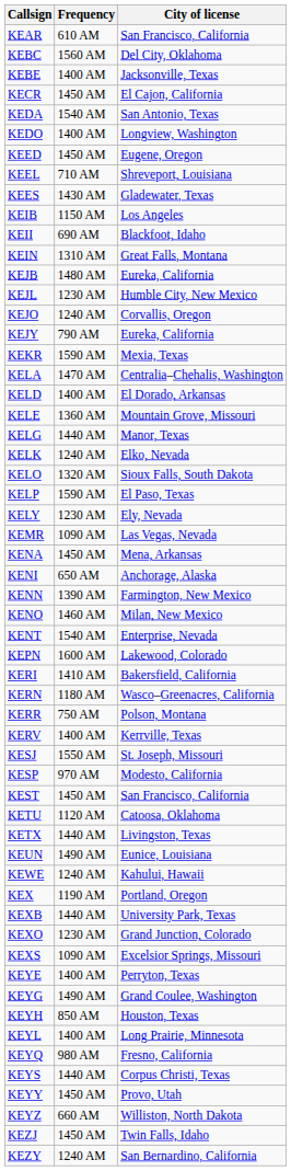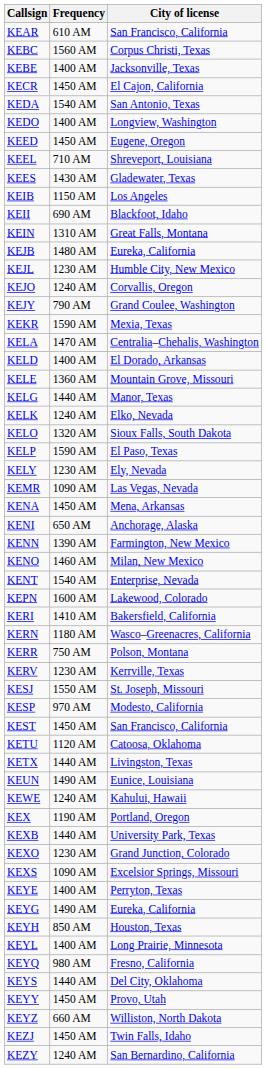 <table class="wikitable sortable">
 <tr>
 <th>Callsign</th>
 <th>Frequency</th>
 <th>City of license</th>
 </tr>
 <tr>
 <td><a href='#'>KEAR</a></td>
 <td>610 AM</td>
 <td><a href='#'>San Francisco, California</a></td>
 </tr>
 <tr>
 <td><a href='#'>KEBC</a></td>
 <td>1560 AM</td>
-<td><a href='#'>Del City, Oklahoma</a></td>
+<td><a href='#'>Corpus Christi, Texas</a></td>
 </tr>
 <tr>
 <td><a href='#'>KEBE</a></td>
 <td>1400 AM</td>
 <td><a href='#'>Jacksonville, Texas</a></td>
 </tr>
 <tr>
 <td><a href='#'>KECR</a></td>
 <td>1450 AM</td>
 <td><a href='#'>El Cajon, California</a></td>
 </tr>
 <tr>
 <td><a href='#'>KEDA</a></td>
 <td>1540 AM</td>
 <td><a href='#'>San Antonio, Texas</a></td>
 </tr>
 <tr>
 <td><a href='#'>KEDO</a></td>
 <td>1400 AM</td>
 <td><a href='#'>Longview, Washington</a></td>
 </tr>
 <tr>
 <td><a href='#'>KEED</a></td>
 <td>1450 AM</td>
 <td><a href='#'>Eugene, Oregon</a></td>
 </tr>
 <tr>
 <td><a href='#'>KEEL</a></td>
 <td>710 AM</td>
 <td><a href='#'>Shreveport, Louisiana</a></td>
 </tr>
 <tr>
 <td><a href='#'>KEES</a></td>
 <td>1430 AM</td>
 <td><a href='#'>Gladewater, Texas</a></td>
 </tr>
 <tr>
 <td><a href='#'>KEIB</a></td>
 <td>1150 AM</td>
 <td><a href='#'>Los Angeles</a></td>
 </tr>
 <tr>
 <td><a href='#'>KEII</a></td>
 <td>690 AM</td>
 <td><a href='#'>Blackfoot, Idaho</a></td>
 </tr>
 <tr>
 <td><a href='#'>KEIN</a></td>
 <td>1310 AM</td>
 <td><a href='#'>Great Falls, Montana</a></td>
 </tr>
 <tr>
 <td><a href='#'>KEJB</a></td>
 <td>1480 AM</td>
 <td><a href='#'>Eureka, California</a></td>
 </tr>
 <tr>
 <td><a href='#'>KEJL</a></td>
 <td>1230 AM</td>
 <td><a href='#'>Humble City, New Mexico</a></td>
 </tr>
 <tr>
 <td><a href='#'>KEJO</a></td>
 <td>1240 AM</td>
 <td><a href='#'>Corvallis, Oregon</a></td>
 </tr>
 <tr>
 <td><a href='#'>KEJY</a></td>
 <td>790 AM</td>
-<td><a href='#'>Eureka, California</a></td>
+<td><a href='#'>Grand Coulee, Washington</a></td>
 </tr>
 <tr>
 <td><a href='#'>KEKR</a></td>
 <td>1590 AM</td>
 <td><a href='#'>Mexia, Texas</a></td>
 </tr>
 <tr>
 <td><a href='#'>KELA</a></td>
 <td>1470 AM</td>
 <td><a href='#'>Centralia</a>–<a href='#'>Chehalis, Washington</a></td>
 </tr>
 <tr>
 <td><a href='#'>KELD</a></td>
 <td>1400 AM</td>
 <td><a href='#'>El Dorado, Arkansas</a></td>
 </tr>
 <tr>
 <td><a href='#'>KELE</a></td>
 <td>1360 AM</td>
 <td><a href='#'>Mountain Grove, Missouri</a></td>
 </tr>
 <tr>
 <td><a href='#'>KELG</a></td>
 <td>1440 AM</td>
 <td><a href='#'>Manor, Texas</a></td>
 </tr>
 <tr>
 <td><a href='#'>KELK</a></td>
 <td>1240 AM</td>
 <td><a href='#'>Elko, Nevada</a></td>
 </tr>
 <tr>
 <td><a href='#'>KELO</a></td>
 <td>1320 AM</td>
 <td><a href='#'>Sioux Falls, South Dakota</a></td>
 </tr>
 <tr>
 <td><a href='#'>KELP</a></td>
 <td>1590 AM</td>
 <td><a href='#'>El Paso, Texas</a></td>
 </tr>
 <tr>
 <td><a href='#'>KELY</a></td>
 <td>1230 AM</td>
 <td><a href='#'>Ely, Nevada</a></td>
 </tr>
 <tr>
 <td><a href='#'>KEMR</a></td>
 <td>1090 AM</td>
 <td><a href='#'>Las Vegas, Nevada</a></td>
 </tr>
 <tr>
 <td><a href='#'>KENA</a></td>
 <td>1450 AM</td>
 <td><a href='#'>Mena, Arkansas</a></td>
 </tr>
 <tr>
 <td><a href='#'>KENI</a></td>
 <td>650 AM</td>
 <td><a href='#'>Anchorage, Alaska</a></td>
 </tr>
 <tr>
 <td><a href='#'>KENN</a></td>
 <td>1390 AM</td>
 <td><a href='#'>Farmington, New Mexico</a></td>
 </tr>
 <tr>
 <td><a href='#'>KENO</a></td>
 <td>1460 AM</td>
 <td><a href='#'>Milan, New Mexico</a></td>
 </tr>
 <tr>
 <td><a href='#'>KENT</a></td>
 <td>1540 AM</td>
 <td><a href='#'>Enterprise, Nevada</a></td>
 </tr>
 <tr>
 <td><a href='#'>KEPN</a></td>
 <td>1600 AM</td>
 <td><a href='#'>Lakewood, Colorado</a></td>
 </tr>
 <tr>
 <td><a href='#'>KERI</a></td>
 <td>1410 AM</td>
 <td><a href='#'>Bakersfield, California</a></td>
 </tr>
 <tr>
 <td><a href='#'>KERN</a></td>
 <td>1180 AM</td>
 <td><a href='#'>Wasco</a>–<a href='#'>Greenacres, California</a></td>
 </tr>
 <tr>
 <td><a href='#'>KERR</a></td>
 <td>750 AM</td>
 <td><a href='#'>Polson, Montana</a></td>
 </tr>
 <tr>
 <td><a href='#'>KERV</a></td>
-<td>1400 AM</td>
+<td>1230 AM</td>
 <td><a href='#'>Kerrville, Texas</a></td>
 </tr>
 <tr>
 <td><a href='#'>KESJ</a></td>
 <td>1550 AM</td>
 <td><a href='#'>St. Joseph, Missouri</a></td>
 </tr>
 <tr>
 <td><a href='#'>KESP</a></td>
 <td>970 AM</td>
 <td><a href='#'>Modesto, California</a></td>
 </tr>
 <tr>
 <td><a href='#'>KEST</a></td>
 <td>1450 AM</td>
 <td><a href='#'>San Francisco, California</a></td>
 </tr>
 <tr>
 <td><a href='#'>KETU</a></td>
 <td>1120 AM</td>
 <td><a href='#'>Catoosa, Oklahoma</a></td>
 </tr>
 <tr>
 <td><a href='#'>KETX</a></td>
 <td>1440 AM</td>
 <td><a href='#'>Livingston, Texas</a></td>
 </tr>
 <tr>
 <td><a href='#'>KEUN</a></td>
 <td>1490 AM</td>
 <td><a href='#'>Eunice, Louisiana</a></td>
 </tr>
 <tr>
 <td><a href='#'>KEWE</a></td>
 <td>1240 AM</td>
 <td><a href='#'>Kahului, Hawaii</a></td>
 </tr>
 <tr>
 <td><a href='#'>KEX</a></td>
 <td>1190 AM</td>
 <td><a href='#'>Portland, Oregon</a></td>
 </tr>
 <tr>
 <td><a href='#'>KEXB</a></td>
 <td>1440 AM</td>
 <td><a href='#'>University Park, Texas</a></td>
 </tr>
 <tr>
 <td><a href='#'>KEXO</a></td>
 <td>1230 AM</td>
 <td><a href='#'>Grand Junction, Colorado</a></td>
 </tr>
 <tr>
 <td><a href='#'>KEXS</a></td>
 <td>1090 AM</td>
 <td><a href='#'>Excelsior Springs, Missouri</a></td>
 </tr>
 <tr>
 <td><a href='#'>KEYE</a></td>
 <td>1400 AM</td>
 <td><a href='#'>Perryton, Texas</a></td>
 </tr>
 <tr>
 <td><a href='#'>KEYG</a></td>
 <td>1490 AM</td>
-<td><a href='#'>Grand Coulee, Washington</a></td>
+<td><a href='#'>Eureka, California</a></td>
 </tr>
 <tr>
 <td><a href='#'>KEYH</a></td>
 <td>850 AM</td>
 <td><a href='#'>Houston, Texas</a></td>
 </tr>
 <tr>
 <td><a href='#'>KEYL</a></td>
 <td>1400 AM</td>
 <td><a href='#'>Long Prairie, Minnesota</a></td>
 </tr>
 <tr>
 <td><a href='#'>KEYQ</a></td>
 <td>980 AM</td>
 <td><a href='#'>Fresno, California</a></td>
 </tr>
 <tr>
 <td><a href='#'>KEYS</a></td>
 <td>1440 AM</td>
-<td><a href='#'>Corpus Christi, Texas</a></td>
+<td><a href='#'>Del City, Oklahoma</a></td>
 </tr>
 <tr>
 <td><a href='#'>KEYY</a></td>
 <td>1450 AM</td>
 <td><a href='#'>Provo, Utah</a></td>
 </tr>
 <tr>
 <td><a href='#'>KEYZ</a></td>
 <td>660 AM</td>
 <td><a href='#'>Williston, North Dakota</a></td>
 </tr>
 <tr>
 <td><a href='#'>KEZJ</a></td>
 <td>1450 AM</td>
 <td><a href='#'>Twin Falls, Idaho</a></td>
 </tr>
 <tr>
 <td><a href='#'>KEZY</a></td>
 <td>1240 AM</td>
 <td><a href='#'>San Bernardino, California</a></td>
 </tr>
 </table>
